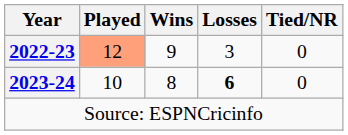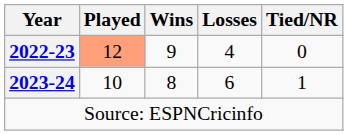 <table class="wikitable" style="text-align:center;">
 <tr>
 <th>Year</th>
 <th>Played</th>
 <th>Wins</th>
 <th>Losses</th>
 <th>Tied/NR</th>
 </tr>
 <tr>
 <th><a href='#'>2022-23</a></th>
 <td style="background: lightsalmon;">12</td>
 <td>9</td>
-<td>3</td>
+<td>4</td>
 <td>0</td>
 </tr>
 <tr>
 <th><a href='#'>2023-24</a></th>
 <td>10</td>
 <td>8</td>
-<td><strong>6</strong></td>
-<td>0</td>
+<td>6</td>
+<td>1</td>
 </tr>
 <tr>
 <td colspan="5">Source: ESPNCricinfo</td>
 </tr>
 </table>
